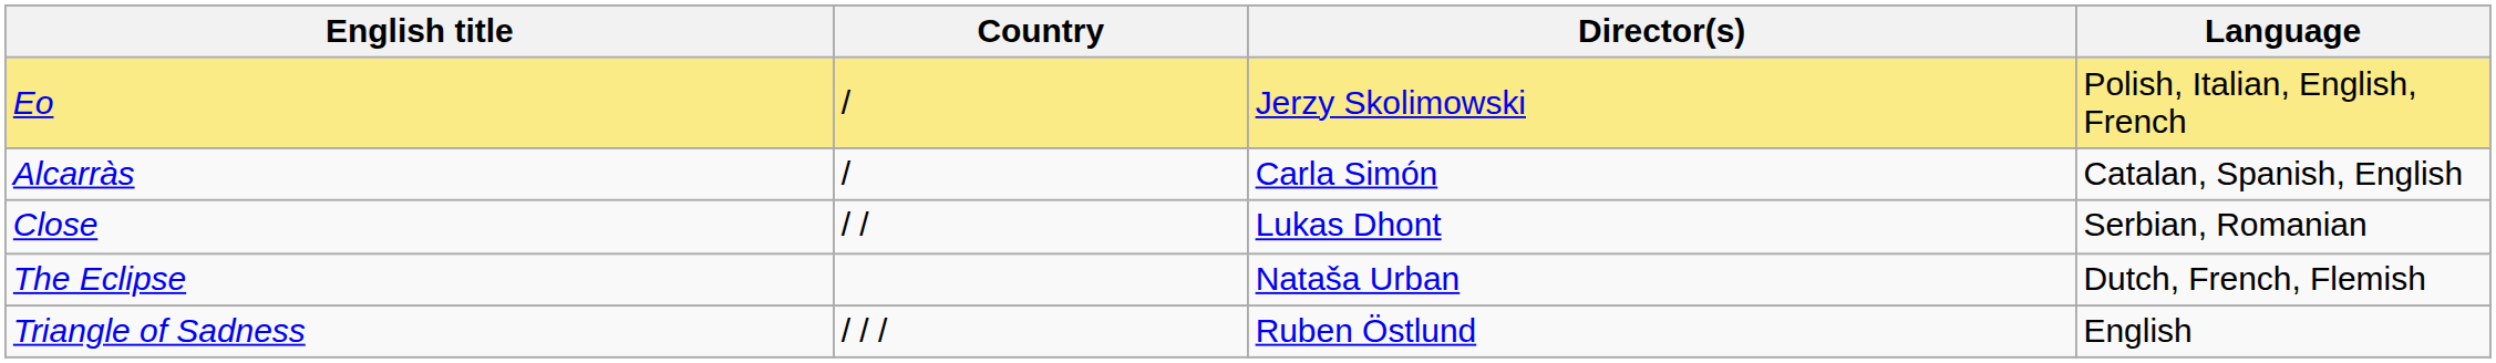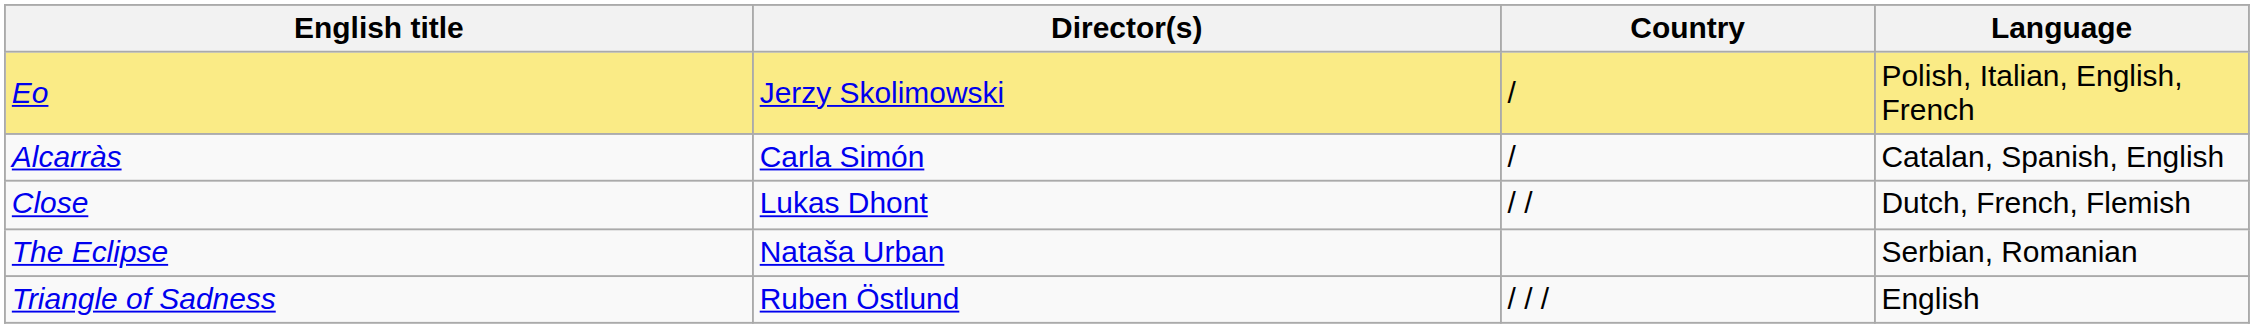 <table class="sortable wikitable" width="95%" cellpadding="5">
 <tr>
 <th width="20%">English title</th>
+<th width="20%">Director(s)</th>
 <th width="10%">Country</th>
-<th width="20%">Director(s)</th>
 <th width="10%">Language</th>
 </tr>
 <tr style="background:#FAEB86">
 <td><em><a href='#'>Eo</a></em></td>
+<td><a href='#'>Jerzy Skolimowski</a></td>
 <td> / </td>
-<td><a href='#'>Jerzy Skolimowski</a></td>
 <td>Polish, Italian, English, French</td>
 </tr>
 <tr>
 <td><a href='#'><em>Alcarràs</em></a></td>
+<td><a href='#'>Carla Simón</a></td>
 <td> / </td>
-<td><a href='#'>Carla Simón</a></td>
 <td>Catalan, Spanish, English</td>
 </tr>
 <tr>
 <td><em><a href='#'>Close</a></em></td>
+<td><a href='#'>Lukas Dhont</a></td>
 <td> /  / </td>
-<td><a href='#'>Lukas Dhont</a></td>
+<td>Dutch, French, Flemish</td>
+</tr>
+<tr>
+<td><em><a href='#'>The Eclipse</a></em></td>
+<td><a href='#'>Nataša Urban</a></td>
+<td></td>
 <td>Serbian, Romanian</td>
 </tr>
 <tr>
-<td><em><a href='#'>The Eclipse</a></em></td>
-<td></td>
-<td><a href='#'>Nataša Urban</a></td>
-<td>Dutch, French, Flemish</td>
-</tr>
-<tr>
 <td><em><a href='#'>Triangle of Sadness</a></em></td>
+<td><a href='#'>Ruben Östlund</a></td>
 <td> /  /  / </td>
-<td><a href='#'>Ruben Östlund</a></td>
 <td>English</td>
 </tr>
 </table>
